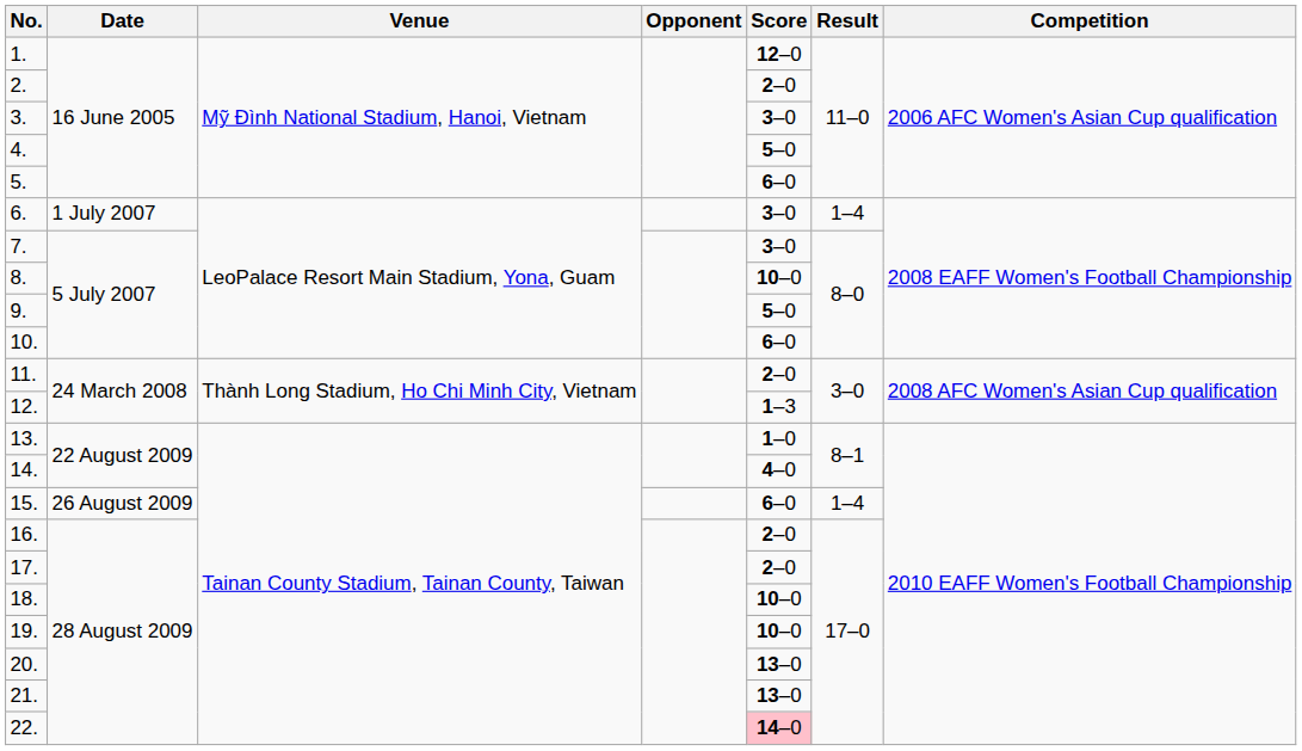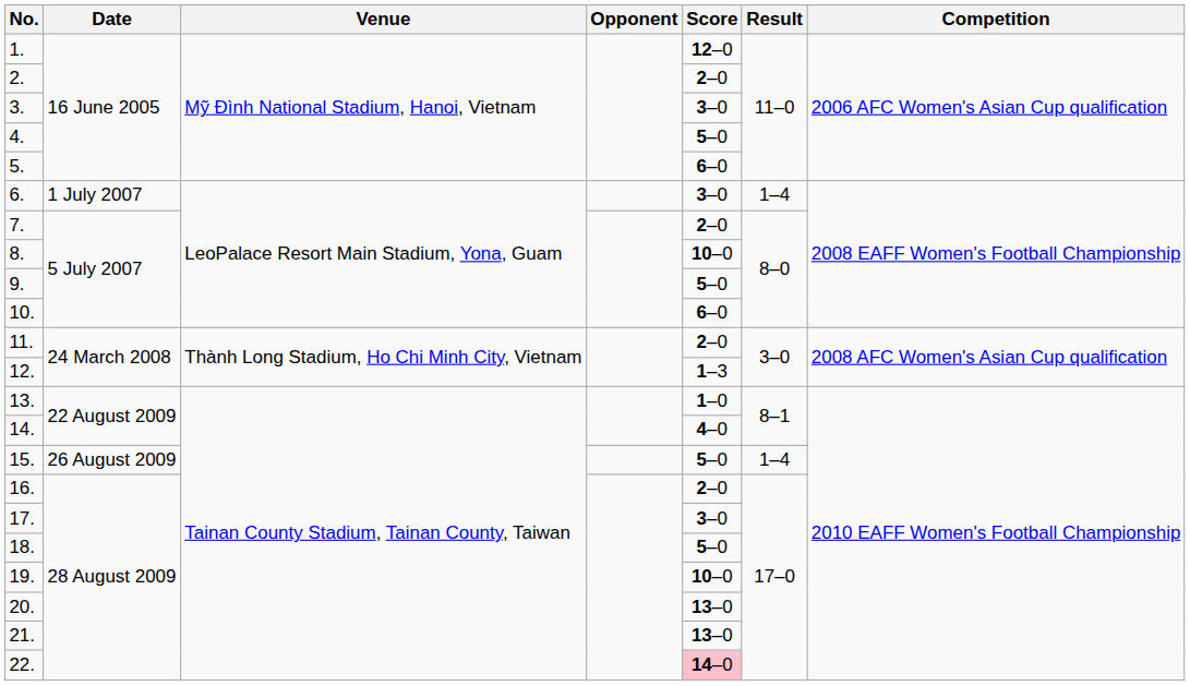 <table class="wikitable">
 <tr>
 <th>No.</th>
 <th>Date</th>
 <th>Venue</th>
 <th>Opponent</th>
 <th>Score</th>
 <th>Result</th>
 <th>Competition</th>
 </tr>
 <tr>
 <td>1.</td>
 <td rowspan=5>16 June 2005</td>
 <td rowspan=5><a href='#'>Mỹ Đình National Stadium</a>, <a href='#'>Hanoi</a>, Vietnam</td>
 <td rowspan=5></td>
 <td align=center><strong>12</strong>–0</td>
 <td rowspan=5 align=center>11–0</td>
 <td rowspan=5><a href='#'>2006 AFC Women's Asian Cup qualification</a></td>
 </tr>
 <tr>
 <td>2.</td>
 <td align=center><strong>2</strong>–0</td>
 </tr>
 <tr>
 <td>3.</td>
 <td align=center><strong>3</strong>–0</td>
 </tr>
 <tr>
 <td>4.</td>
 <td align=center><strong>5</strong>–0</td>
 </tr>
 <tr>
 <td>5.</td>
 <td align=center><strong>6</strong>–0</td>
 </tr>
 <tr>
 <td>6.</td>
 <td>1 July 2007</td>
 <td rowspan=5>LeoPalace Resort Main Stadium, <a href='#'>Yona</a>, Guam</td>
 <td></td>
 <td align=center><strong>3</strong>–0</td>
 <td align=center>1–4</td>
 <td rowspan=5><a href='#'>2008 EAFF Women's Football Championship</a></td>
 </tr>
 <tr>
 <td>7.</td>
 <td rowspan=4>5 July 2007</td>
 <td rowspan=4></td>
-<td align=center><strong>3</strong>–0</td>
+<td align=center><strong>2</strong>–0</td>
 <td rowspan=4 align=center>8–0</td>
 </tr>
 <tr>
 <td>8.</td>
 <td align=center><strong>10</strong>–0</td>
 </tr>
 <tr>
 <td>9.</td>
 <td align=center><strong>5</strong>–0</td>
 </tr>
 <tr>
 <td>10.</td>
 <td align=center><strong>6</strong>–0</td>
 </tr>
 <tr>
 <td>11.</td>
 <td rowspan=2>24 March 2008</td>
 <td rowspan=2>Thành Long Stadium, <a href='#'>Ho Chi Minh City</a>, Vietnam</td>
 <td rowspan=2></td>
 <td align=center><strong>2</strong>–0</td>
 <td rowspan=2 align=center>3–0</td>
 <td rowspan=2><a href='#'>2008 AFC Women's Asian Cup qualification</a></td>
 </tr>
 <tr>
 <td>12.</td>
 <td align=center><strong>1</strong>–3</td>
 </tr>
 <tr>
 <td>13.</td>
 <td rowspan=2>22 August 2009</td>
 <td rowspan=10><a href='#'>Tainan County Stadium</a>, <a href='#'>Tainan County</a>, Taiwan</td>
 <td rowspan=2></td>
 <td align=center><strong>1</strong>–0</td>
 <td rowspan=2 align=center>8–1</td>
 <td rowspan=10><a href='#'>2010 EAFF Women's Football Championship</a></td>
 </tr>
 <tr>
 <td>14.</td>
 <td align=center><strong>4</strong>–0</td>
 </tr>
 <tr>
 <td>15.</td>
 <td>26 August 2009</td>
 <td></td>
-<td align=center><strong>6</strong>–0</td>
+<td align=center><strong>5</strong>–0</td>
 <td align=center>1–4</td>
 </tr>
 <tr>
 <td>16.</td>
 <td rowspan=7>28 August 2009</td>
 <td rowspan=7></td>
 <td align=center><strong>2</strong>–0</td>
 <td rowspan=7 align=center>17–0</td>
 </tr>
 <tr>
 <td>17.</td>
-<td align=center><strong>2</strong>–0</td>
+<td align=center><strong>3</strong>–0</td>
 </tr>
 <tr>
 <td>18.</td>
-<td align=center><strong>10</strong>–0</td>
+<td align=center><strong>5</strong>–0</td>
 </tr>
 <tr>
 <td>19.</td>
 <td align=center><strong>10</strong>–0</td>
 </tr>
 <tr>
 <td>20.</td>
 <td align=center><strong>13</strong>–0</td>
 </tr>
 <tr>
 <td>21.</td>
 <td align=center><strong>13</strong>–0</td>
 </tr>
 <tr>
 <td>22.</td>
 <td align=center style="background: pink;"><strong>14</strong>–0</td>
 </tr>
 </table>
